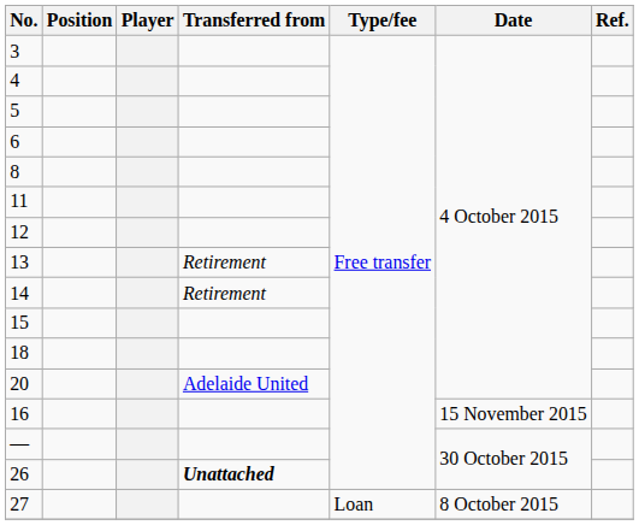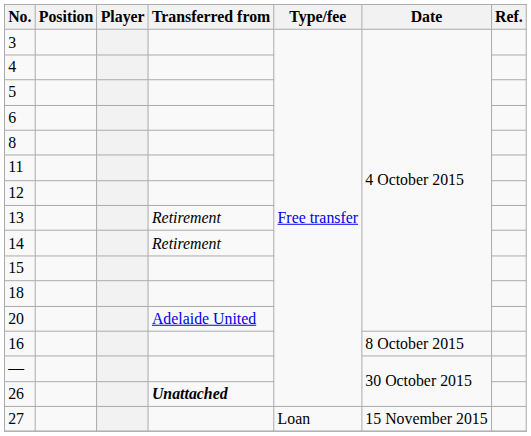 <table class="wikitable plainrowheaders sortable" style="text-align:center; text-align:left">
 <tr>
 <th scope="col">No.</th>
 <th scope="col">Position</th>
 <th scope="col">Player</th>
 <th scope="col">Transferred from</th>
 <th scope="col">Type/fee</th>
 <th scope="col">Date</th>
 <th class="unsortable" scope="col">Ref.</th>
 </tr>
 <tr>
 <td>3</td>
 <td></td>
 <th scope="row"></th>
 <td></td>
 <td rowspan="15"><a href='#'>Free transfer</a></td>
 <td rowspan="12">4 October 2015</td>
 <td></td>
 </tr>
 <tr>
 <td>4</td>
 <td></td>
 <th scope="row"></th>
 <td></td>
 <td></td>
 </tr>
 <tr>
 <td>5</td>
 <td></td>
 <th scope="row"></th>
 <td></td>
 <td></td>
 </tr>
 <tr>
 <td>6</td>
 <td></td>
 <th scope="row"></th>
 <td></td>
 <td></td>
 </tr>
 <tr>
 <td>8</td>
 <td></td>
 <th scope="row"></th>
 <td></td>
 <td></td>
 </tr>
 <tr>
 <td>11</td>
 <td></td>
 <th scope="row"></th>
 <td></td>
 <td></td>
 </tr>
 <tr>
 <td>12</td>
 <td></td>
 <th scope="row"></th>
 <td></td>
 <td></td>
 </tr>
 <tr>
 <td>13</td>
 <td></td>
 <th scope="row"></th>
 <td><em>Retirement</em></td>
 <td></td>
 </tr>
 <tr>
 <td>14</td>
 <td></td>
 <th scope="row"></th>
 <td><em>Retirement</em></td>
 <td></td>
 </tr>
 <tr>
 <td>15</td>
 <td></td>
 <th scope="row"></th>
 <td></td>
 <td></td>
 </tr>
 <tr>
 <td>18</td>
 <td></td>
 <th scope="row"></th>
 <td></td>
 <td></td>
 </tr>
 <tr>
 <td>20</td>
 <td></td>
 <th scope="row"></th>
 <td><a href='#'>Adelaide United</a></td>
 <td></td>
 </tr>
 <tr>
 <td>16</td>
 <td></td>
 <th scope="row"></th>
 <td></td>
-<td>15 November 2015</td>
+<td>8 October 2015</td>
 <td></td>
 </tr>
 <tr>
 <td>—</td>
 <td></td>
 <th scope="row"></th>
 <td></td>
 <td rowspan="2">30 October 2015</td>
 <td></td>
 </tr>
 <tr>
 <td>26</td>
 <td></td>
 <th scope="row"></th>
 <td><strong><em>Unattached</em></strong></td>
 <td></td>
 </tr>
 <tr>
 <td>27</td>
 <td></td>
 <th scope="row"></th>
 <td></td>
 <td>Loan</td>
-<td>8 October 2015</td>
+<td>15 November 2015</td>
 <td></td>
 </tr>
 <tr>
 </tr>
 </table>
